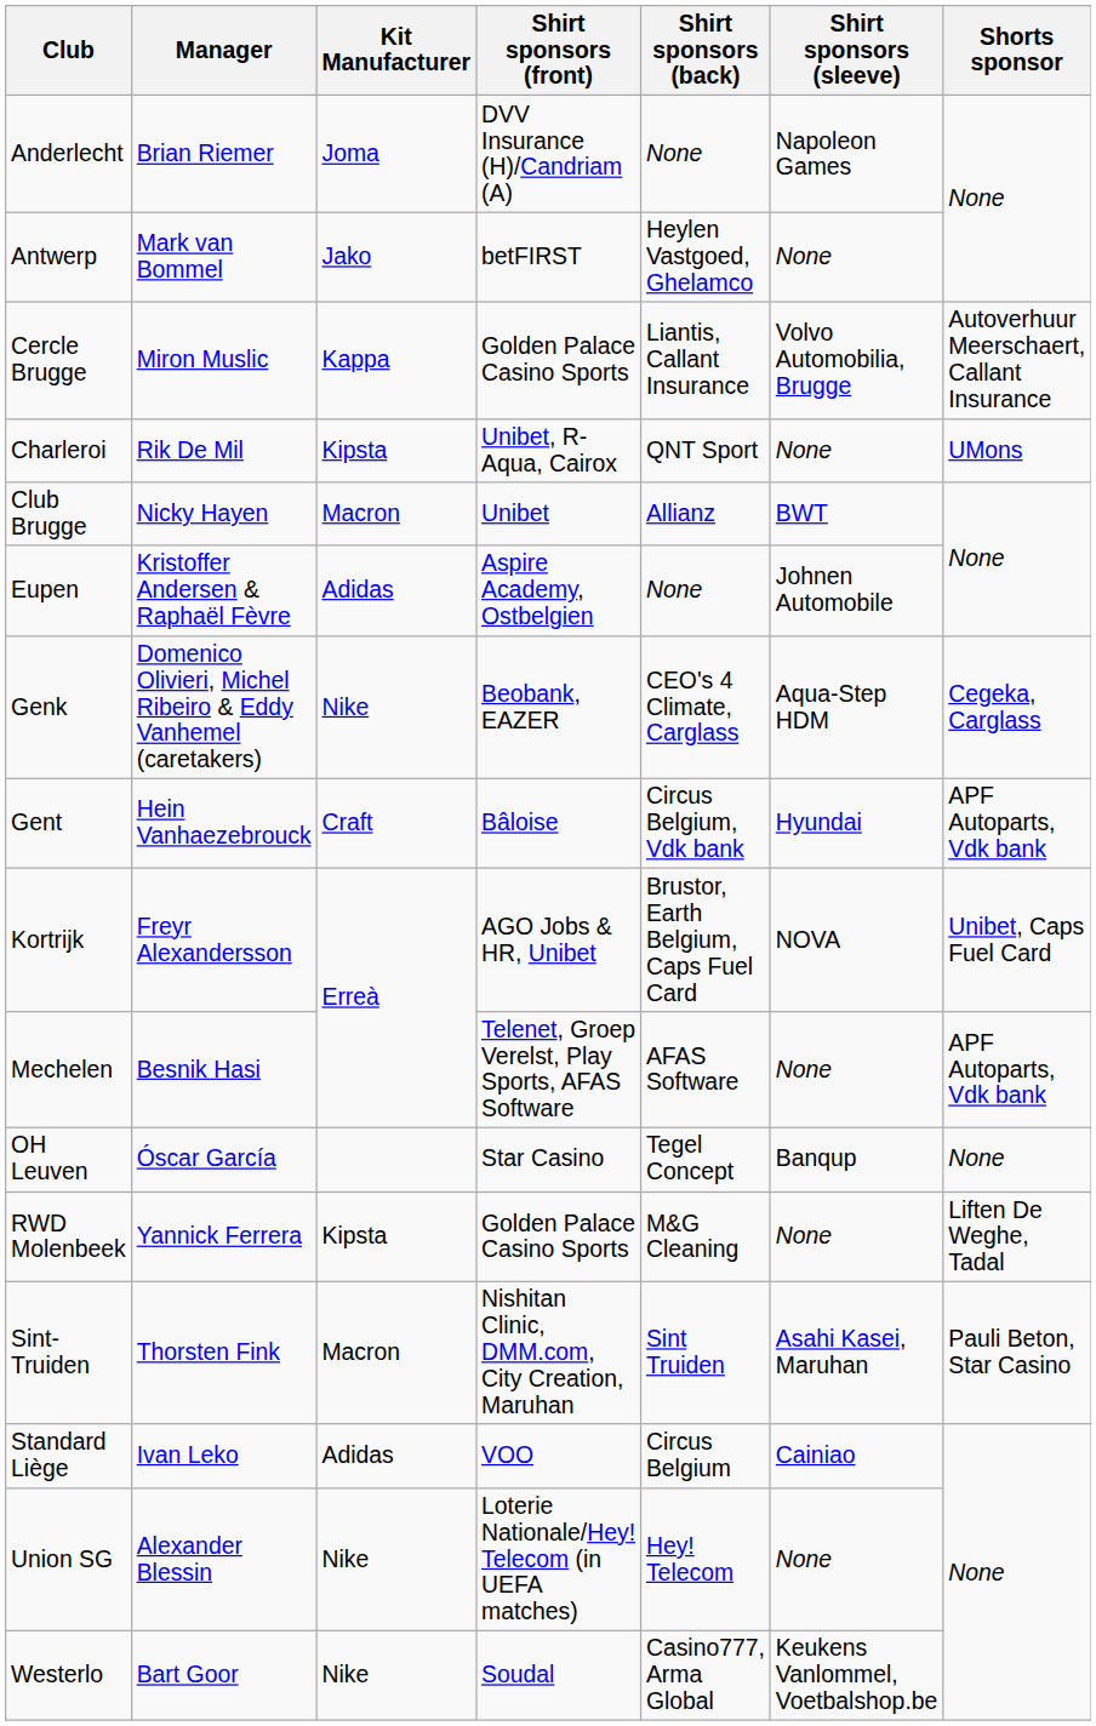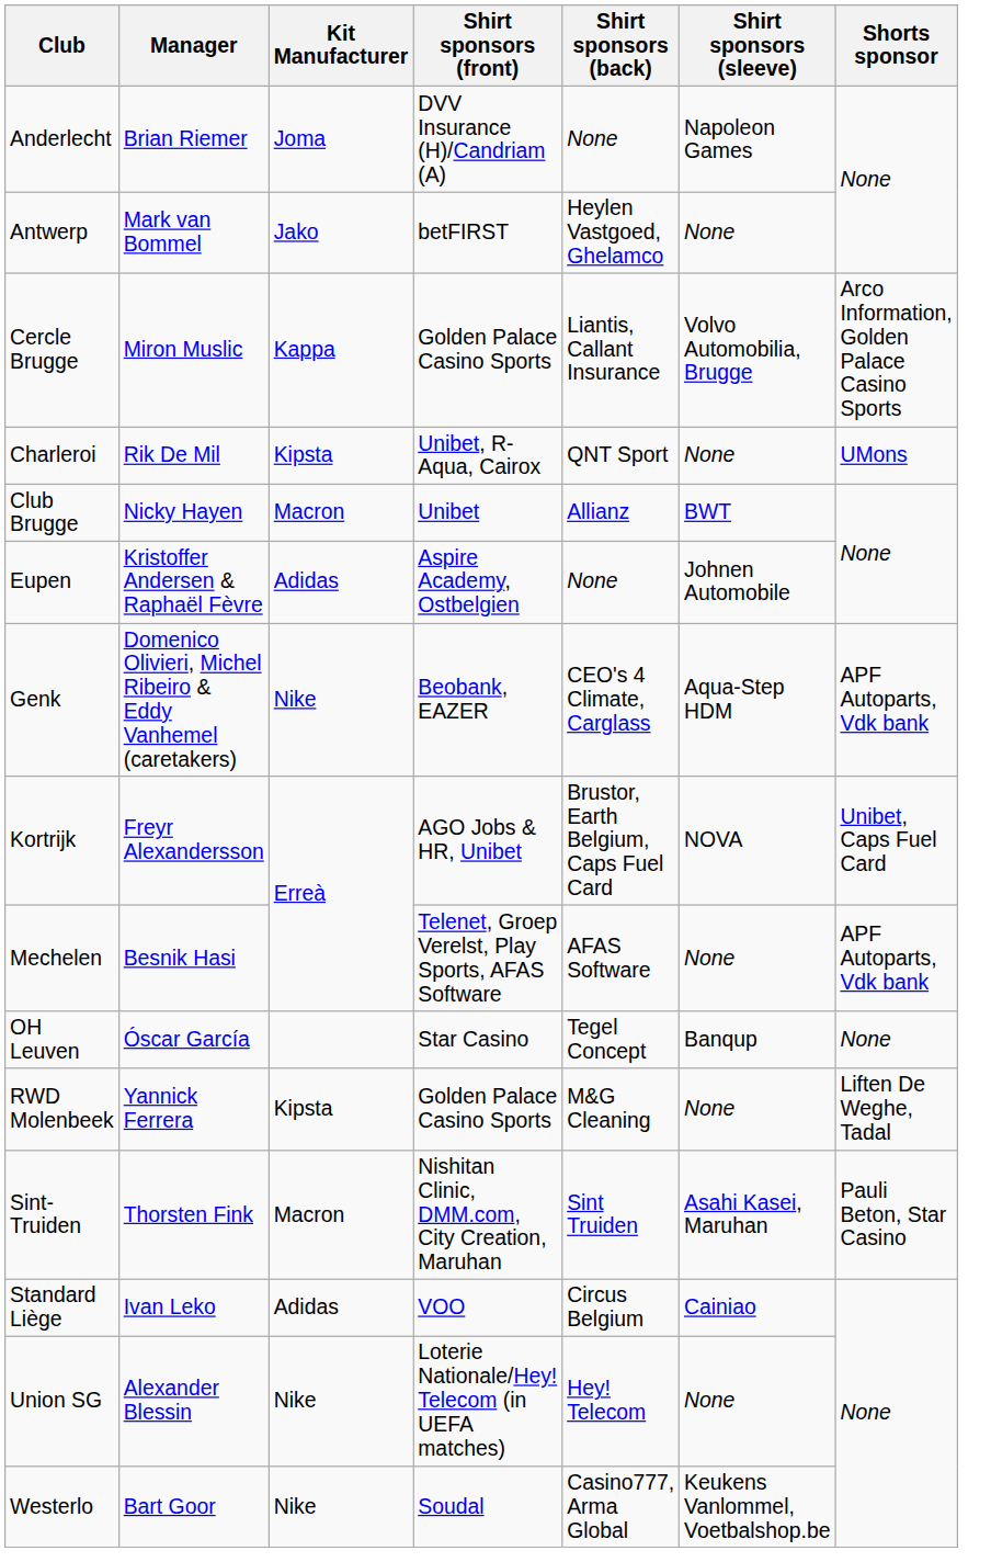 <table class="wikitable sortable" style="text-align: left;">
 <tr>
 <th>Club</th>
 <th>Manager</th>
 <th>Kit Manufacturer</th>
 <th>Shirt sponsors (front)</th>
 <th>Shirt sponsors (back)</th>
 <th>Shirt sponsors (sleeve)</th>
 <th>Shorts sponsor</th>
 </tr>
 <tr>
 <td>Anderlecht</td>
 <td> <a href='#'>Brian Riemer</a></td>
 <td><a href='#'>Joma</a></td>
 <td>DVV Insurance (H)/<a href='#'>Candriam</a> (A)</td>
 <td><em>None</em></td>
 <td>Napoleon Games</td>
 <td rowspan="2"><em>None</em></td>
 </tr>
 <tr>
 <td>Antwerp</td>
 <td> <a href='#'>Mark van Bommel</a></td>
 <td><a href='#'>Jako</a></td>
 <td>betFIRST</td>
 <td>Heylen Vastgoed, <a href='#'>Ghelamco</a></td>
 <td><em>None</em></td>
 </tr>
 <tr>
 <td>Cercle Brugge</td>
 <td> <a href='#'>Miron Muslic</a></td>
 <td><a href='#'>Kappa</a></td>
 <td>Golden Palace Casino Sports</td>
 <td>Liantis, Callant Insurance</td>
 <td>Volvo Automobilia, <a href='#'>Brugge</a></td>
-<td>Autoverhuur Meerschaert, Callant Insurance</td>
+<td>Arco Information, Golden Palace Casino Sports</td>
 </tr>
 <tr>
 <td>Charleroi</td>
 <td> <a href='#'>Rik De Mil</a> </td>
 <td><a href='#'>Kipsta</a></td>
 <td><a href='#'>Unibet</a>, R-Aqua, Cairox</td>
 <td>QNT Sport</td>
 <td><em>None</em></td>
 <td><a href='#'>UMons</a></td>
 </tr>
 <tr>
 <td>Club Brugge</td>
 <td> <a href='#'>Nicky Hayen</a> </td>
 <td><a href='#'>Macron</a></td>
 <td><a href='#'>Unibet</a></td>
 <td><a href='#'>Allianz</a></td>
 <td><a href='#'>BWT</a></td>
 <td rowspan="2"><em>None</em></td>
 </tr>
 <tr>
 <td>Eupen</td>
 <td> <a href='#'>Kristoffer Andersen</a> &  <a href='#'>Raphaël Fèvre</a> </td>
 <td><a href='#'>Adidas</a></td>
 <td><a href='#'>Aspire Academy</a>, <a href='#'>Ostbelgien</a></td>
 <td><em>None</em></td>
 <td>Johnen Automobile</td>
 </tr>
 <tr>
 <td>Genk</td>
 <td> <a href='#'>Domenico Olivieri</a>,  <a href='#'>Michel Ribeiro</a> &  <a href='#'>Eddy Vanhemel</a> (caretakers) </td>
 <td><a href='#'>Nike</a></td>
 <td><a href='#'>Beobank</a>, EAZER</td>
 <td>CEO's 4 Climate, <a href='#'>Carglass</a></td>
 <td>Aqua-Step HDM</td>
-<td><a href='#'>Cegeka</a>, <a href='#'>Carglass</a></td>
-</tr>
-<tr>
-<td>Gent</td>
-<td> <a href='#'>Hein Vanhaezebrouck</a></td>
-<td><a href='#'>Craft</a></td>
-<td><a href='#'>Bâloise</a></td>
-<td>Circus Belgium, <a href='#'>Vdk bank</a></td>
-<td><a href='#'>Hyundai</a></td>
 <td>APF Autoparts, <a href='#'>Vdk bank</a></td>
 </tr>
 <tr>
 <td>Kortrijk</td>
 <td> <a href='#'>Freyr Alexandersson</a> </td>
 <td rowspan="2"><a href='#'>Erreà</a></td>
 <td>AGO Jobs & HR, <a href='#'>Unibet</a></td>
 <td>Brustor, Earth Belgium, Caps Fuel Card</td>
 <td>NOVA</td>
 <td><a href='#'>Unibet</a>, Caps Fuel Card</td>
 </tr>
 <tr>
 <td>Mechelen</td>
 <td> <a href='#'>Besnik Hasi</a> </td>
 <td><a href='#'>Telenet</a>, Groep Verelst, Play Sports, AFAS Software</td>
 <td>AFAS Software</td>
 <td><em>None</em></td>
 <td>APF Autoparts, <a href='#'>Vdk bank</a></td>
 </tr>
 <tr>
 <td>OH Leuven</td>
 <td> <a href='#'>Óscar García</a> </td>
 <td></td>
 <td>Star Casino</td>
 <td>Tegel Concept</td>
 <td>Banqup</td>
 <td><em>None</em></td>
 </tr>
 <tr>
 <td>RWD Molenbeek</td>
 <td> <a href='#'>Yannick Ferrera</a> </td>
 <td>Kipsta</td>
 <td>Golden Palace Casino Sports</td>
 <td>M&G Cleaning</td>
 <td><em>None</em></td>
 <td>Liften De Weghe, Tadal</td>
 </tr>
 <tr>
 <td>Sint-Truiden</td>
 <td> <a href='#'>Thorsten Fink</a></td>
 <td>Macron</td>
 <td>Nishitan Clinic, <a href='#'>DMM.com</a>, City Creation, Maruhan</td>
 <td><a href='#'>Sint Truiden</a></td>
 <td><a href='#'>Asahi Kasei</a>, Maruhan</td>
 <td>Pauli Beton, Star Casino</td>
 </tr>
 <tr>
 <td>Standard Liège</td>
 <td> <a href='#'>Ivan Leko</a> </td>
 <td>Adidas</td>
 <td><a href='#'>VOO</a></td>
 <td>Circus Belgium</td>
 <td><a href='#'>Cainiao</a></td>
 <td rowspan="3"><em>None</em></td>
 </tr>
 <tr>
 <td>Union SG</td>
 <td> <a href='#'>Alexander Blessin</a></td>
 <td>Nike </td>
 <td>Loterie Nationale/<a href='#'>Hey! Telecom</a> (in UEFA matches)</td>
 <td><a href='#'>Hey! Telecom</a></td>
 <td><em>None</em></td>
 </tr>
 <tr>
 <td>Westerlo</td>
 <td> <a href='#'>Bart Goor</a> </td>
 <td>Nike</td>
 <td><a href='#'>Soudal</a></td>
 <td>Casino777, Arma Global</td>
 <td>Keukens Vanlommel, Voetbalshop.be</td>
 </tr>
 </table>
